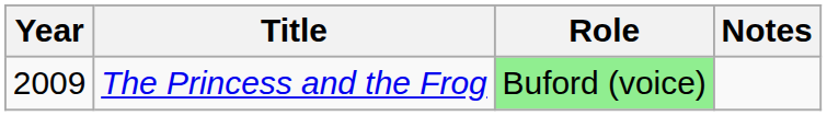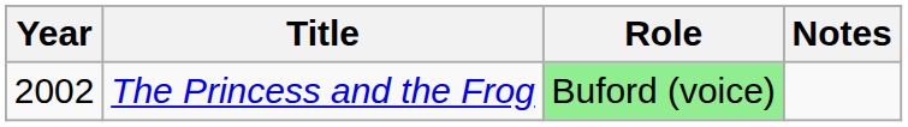 <table class="wikitable sortable">
 <tr>
 <th>Year</th>
 <th>Title</th>
 <th>Role</th>
 <th>Notes</th>
 </tr>
 <tr>
-<td>2009</td>
+<td>2002</td>
 <td><em><a href='#'>The Princess and the Frog</a></em></td>
 <td style="background: lightgreen;">Buford (voice)</td>
 <td></td>
 </tr>
 </table>
